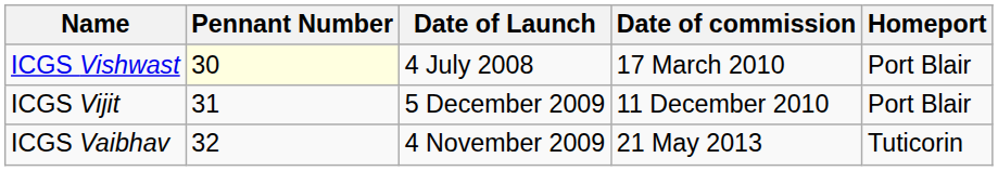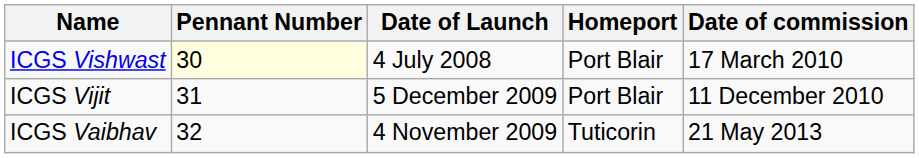 <table class="wikitable">
 <tr>
 <th>Name</th>
 <th>Pennant Number</th>
 <th>Date of Launch</th>
+<th>Homeport</th>
 <th>Date of commission</th>
-<th>Homeport</th>
 </tr>
 <tr>
 <td><a href='#'>ICGS <em>Vishwast</em></a></td>
 <td style="background: lightyellow;">30</td>
 <td>4 July 2008	</td>
+<td>Port Blair</td>
 <td>17 March 2010</td>
-<td>Port Blair</td>
 </tr>
 <tr>
 <td>ICGS <em>Vijit</em></td>
 <td>31</td>
 <td>5 December 2009</td>
+<td>Port Blair</td>
 <td>11 December 2010</td>
-<td>Port Blair</td>
 </tr>
 <tr>
 <td>ICGS <em>Vaibhav</em></td>
 <td>32</td>
 <td>4 November 2009</td>
+<td>Tuticorin</td>
 <td>21 May 2013</td>
-<td>Tuticorin</td>
 </tr>
 </table>
